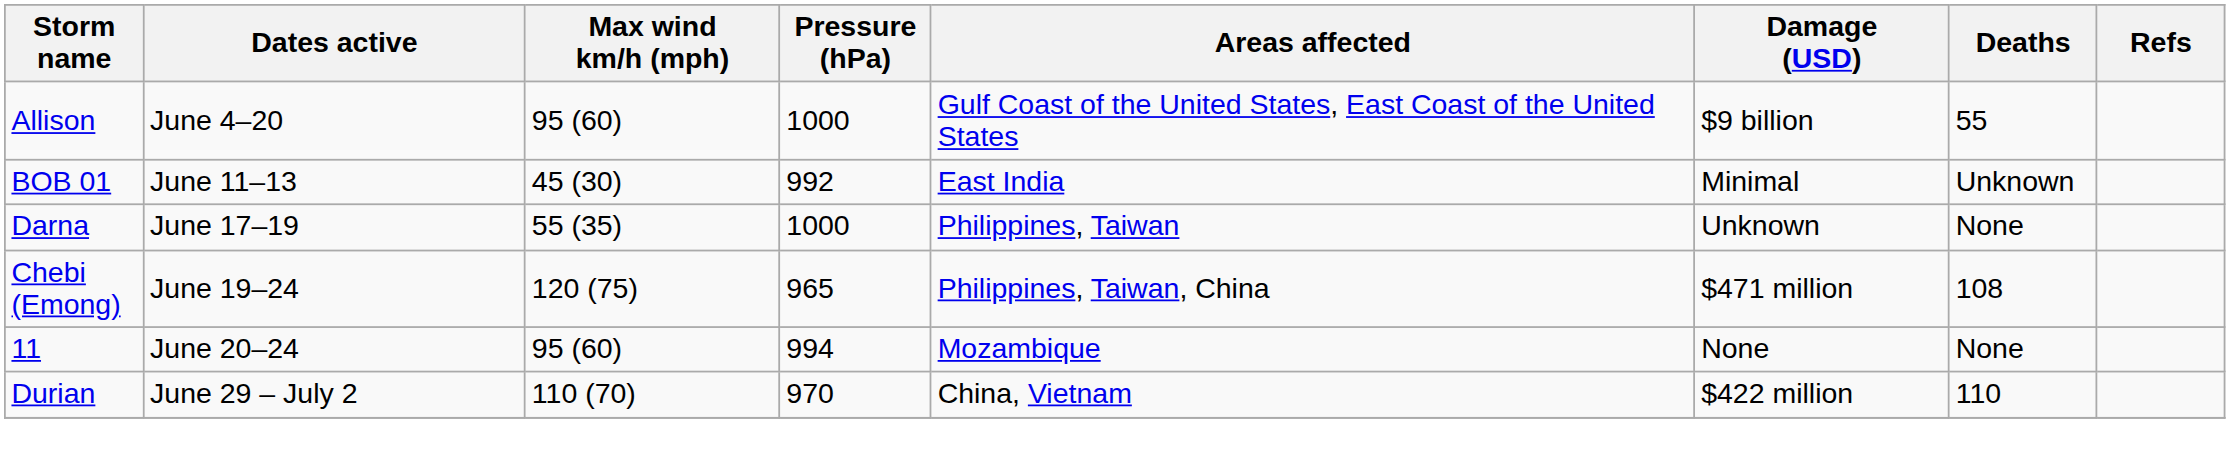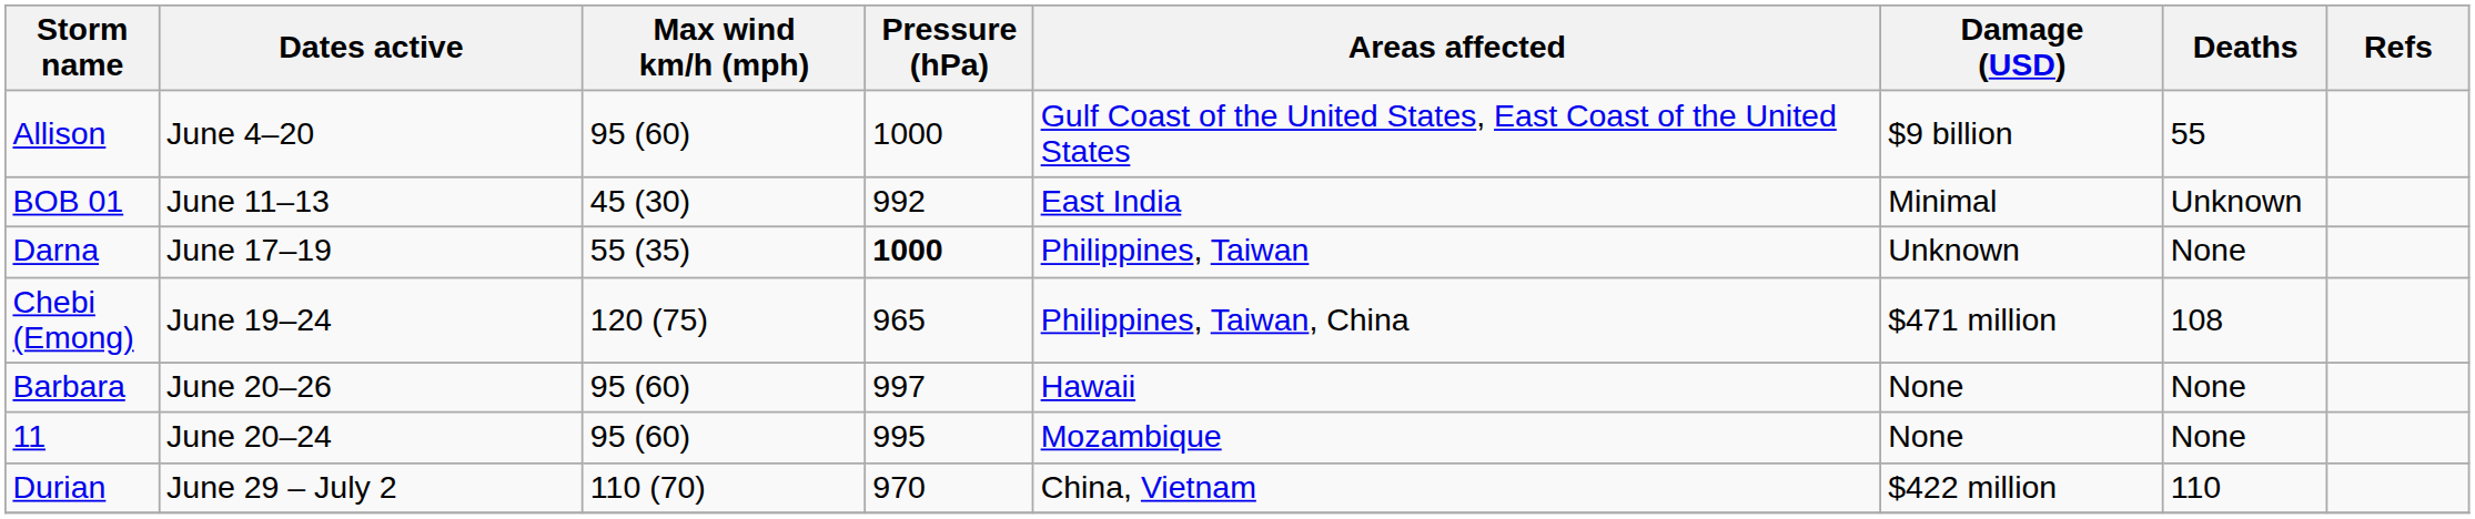 <table class="wikitable sortable">
 <tr>
 <th width="5%">Storm name</th>
 <th width="15%">Dates active</th>
 <th width="10%">Max wind<br>km/h (mph)</th>
 <th width="5%">Pressure<br>(hPa)</th>
 <th width="30%">Areas affected</th>
 <th width="10%">Damage<br>(<a href='#'>USD</a>)</th>
 <th width="5%">Deaths</th>
 <th width="5%">Refs</th>
 </tr>
 <tr>
 <td><a href='#'>Allison</a></td>
 <td>June 4–20</td>
 <td>95 (60)</td>
 <td>1000</td>
 <td><a href='#'>Gulf Coast of the United States</a>, <a href='#'>East Coast of the United States</a></td>
 <td>$9 billion</td>
 <td>55</td>
 <td></td>
 </tr>
 <tr>
 <td><a href='#'>BOB 01</a></td>
 <td>June 11–13</td>
 <td>45 (30)</td>
 <td>992</td>
 <td><a href='#'>East India</a></td>
 <td>Minimal</td>
 <td>Unknown</td>
 <td></td>
 </tr>
 <tr>
 <td><a href='#'>Darna</a></td>
 <td>June 17–19</td>
 <td>55 (35)</td>
-<td>1000</td>
+<td><strong>1000</strong></td>
 <td><a href='#'>Philippines</a>, <a href='#'>Taiwan</a></td>
 <td>Unknown</td>
 <td>None</td>
 <td></td>
 </tr>
 <tr>
 <td><a href='#'>Chebi (Emong)</a></td>
 <td>June 19–24</td>
 <td>120 (75)</td>
 <td>965</td>
 <td><a href='#'>Philippines</a>, <a href='#'>Taiwan</a>, China</td>
 <td>$471 million</td>
 <td>108</td>
 <td></td>
 </tr>
 <tr>
+<td><a href='#'>Barbara</a></td>
+<td>June 20–26</td>
+<td>95 (60)</td>
+<td>997</td>
+<td><a href='#'>Hawaii</a></td>
+<td>None</td>
+<td>None</td>
+<td></td>
+</tr>
+<tr>
 <td><a href='#'>11</a></td>
 <td>June 20–24</td>
 <td>95 (60)</td>
-<td>994</td>
+<td>995</td>
 <td><a href='#'>Mozambique</a></td>
 <td>None</td>
 <td>None</td>
 <td></td>
 </tr>
 <tr>
 <td><a href='#'>Durian</a></td>
 <td>June 29 – July 2</td>
 <td>110 (70)</td>
 <td>970</td>
 <td>China, <a href='#'>Vietnam</a></td>
 <td>$422 million</td>
 <td>110</td>
 <td></td>
 </tr>
 <tr>
 </tr>
 </table>
